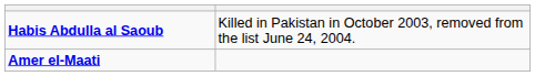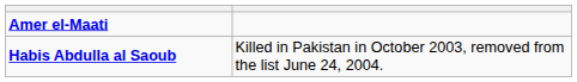 <table class="wikitable" border="1" align="center" width="600px">
 <tr>
 <th width="40%"></th>
 <th width="60%"></th>
 </tr>
 <tr>
+<td><strong><a href='#'>Amer el-Maati</a></strong></td>
+<td></td>
+</tr>
+<tr>
 <td><strong><a href='#'>Habis Abdulla al Saoub</a></strong></td>
 <td>Killed in Pakistan in October 2003, removed from the list June 24, 2004.</td>
 </tr>
-<tr>
-<td><strong><a href='#'>Amer el-Maati</a></strong></td>
-<td></td>
-</tr>
 </table>
